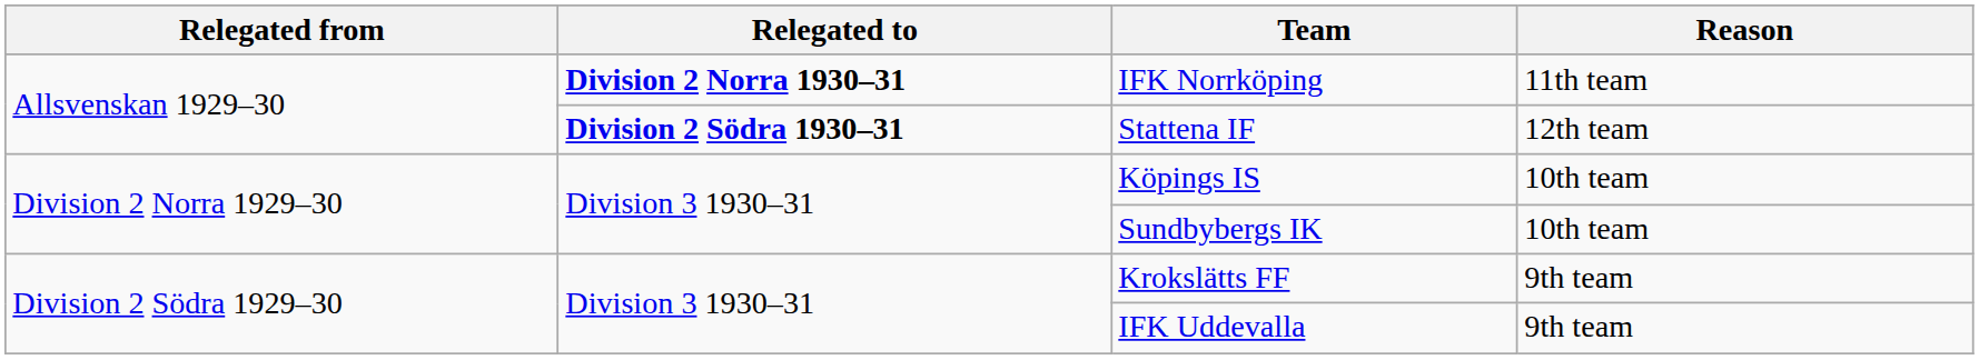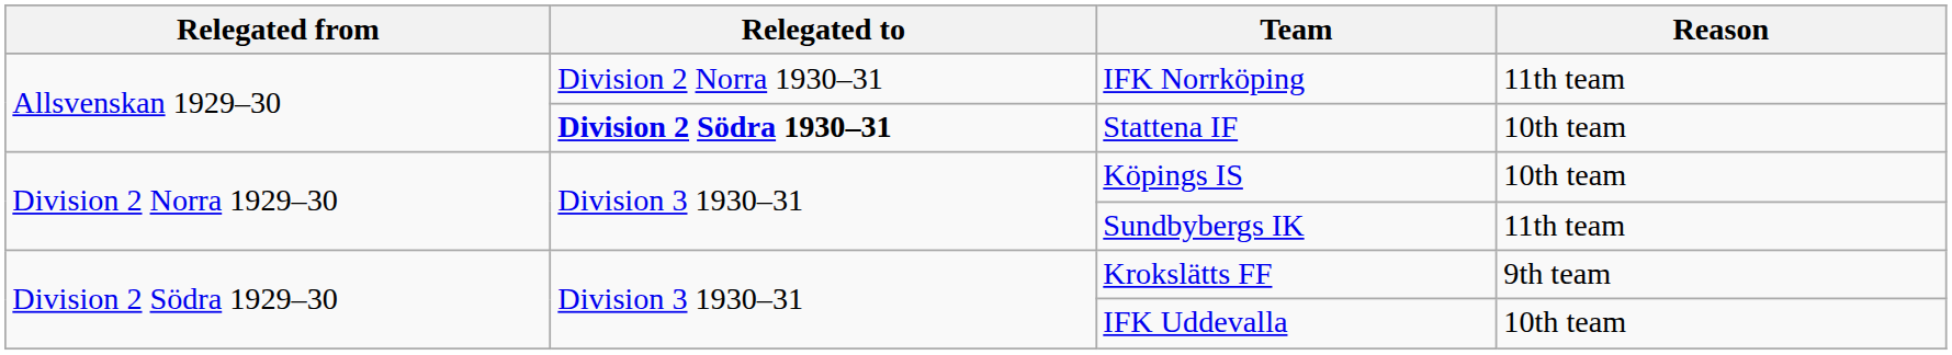 <table class="wikitable" style="text-align: left;">
 <tr>
 <th style="width: 275px;">Relegated from</th>
 <th style="width: 275px;">Relegated to</th>
 <th style="width: 200px;">Team</th>
 <th style="width: 225px;">Reason</th>
 </tr>
 <tr>
 <td rowspan=2><a href='#'>Allsvenskan</a> 1929–30</td>
-<td><strong><a href='#'>Division 2</a> <a href='#'>Norra</a> 1930–31</strong></td>
+<td><a href='#'>Division 2</a> <a href='#'>Norra</a> 1930–31</td>
 <td><a href='#'>IFK Norrköping</a></td>
 <td>11th team</td>
 </tr>
 <tr>
 <td><strong><a href='#'>Division 2</a> <a href='#'>Södra</a> 1930–31</strong></td>
 <td><a href='#'>Stattena IF</a></td>
-<td>12th team</td>
+<td>10th team</td>
 </tr>
 <tr>
 <td rowspan=2><a href='#'>Division 2</a> <a href='#'>Norra</a> 1929–30</td>
 <td rowspan=2><a href='#'>Division 3</a> 1930–31</td>
 <td><a href='#'>Köpings IS</a></td>
 <td>10th team</td>
 </tr>
 <tr>
 <td><a href='#'>Sundbybergs IK</a></td>
-<td>10th team</td>
+<td>11th team</td>
 </tr>
 <tr>
 <td rowspan=2><a href='#'>Division 2</a> <a href='#'>Södra</a> 1929–30</td>
 <td rowspan=2><a href='#'>Division 3</a> 1930–31</td>
 <td><a href='#'>Krokslätts FF</a></td>
 <td>9th team</td>
 </tr>
 <tr>
 <td><a href='#'>IFK Uddevalla</a></td>
-<td>9th team</td>
+<td>10th team</td>
 </tr>
 </table>
